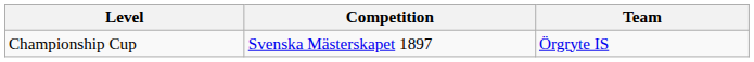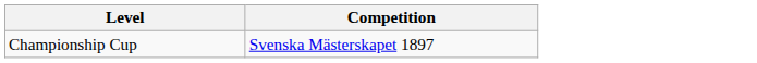 <table class="wikitable" style="text-align: left;">
 <tr>
 <th style="width: 225px;">Level</th>
 <th style="width: 275px;">Competition</th>
-<th style="width: 200px;">Team</th>
 </tr>
 <tr>
 <td>Championship Cup</td>
 <td><a href='#'>Svenska Mästerskapet</a> 1897</td>
-<td><a href='#'>Örgryte IS</a></td>
 </tr>
 </table>
